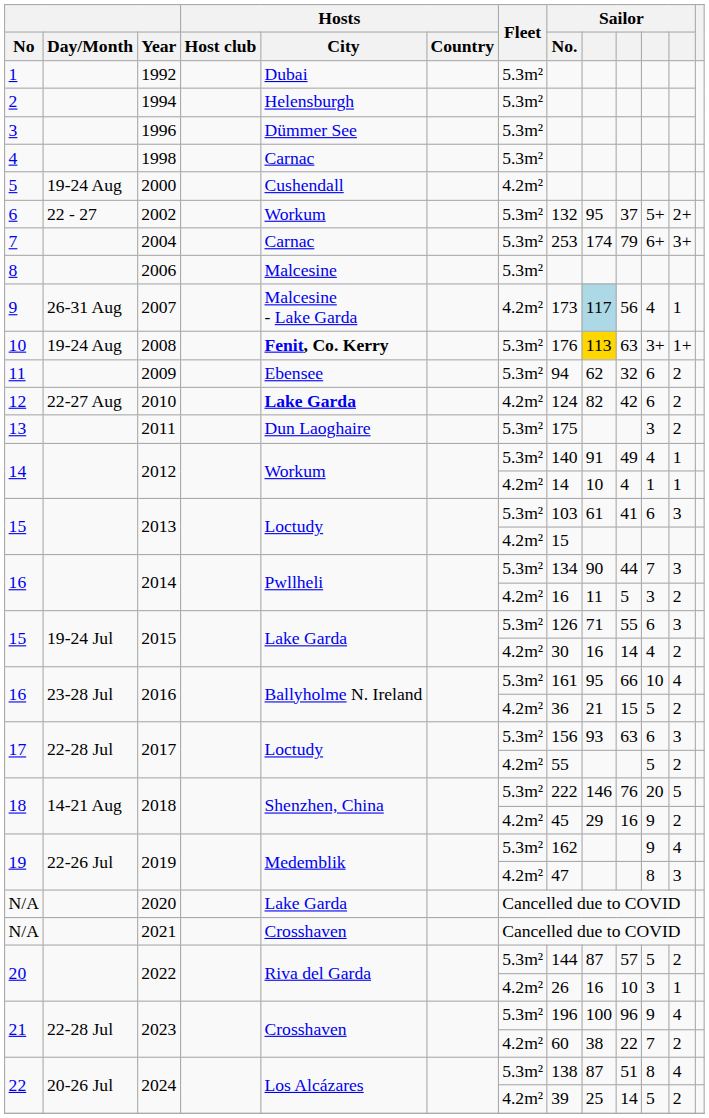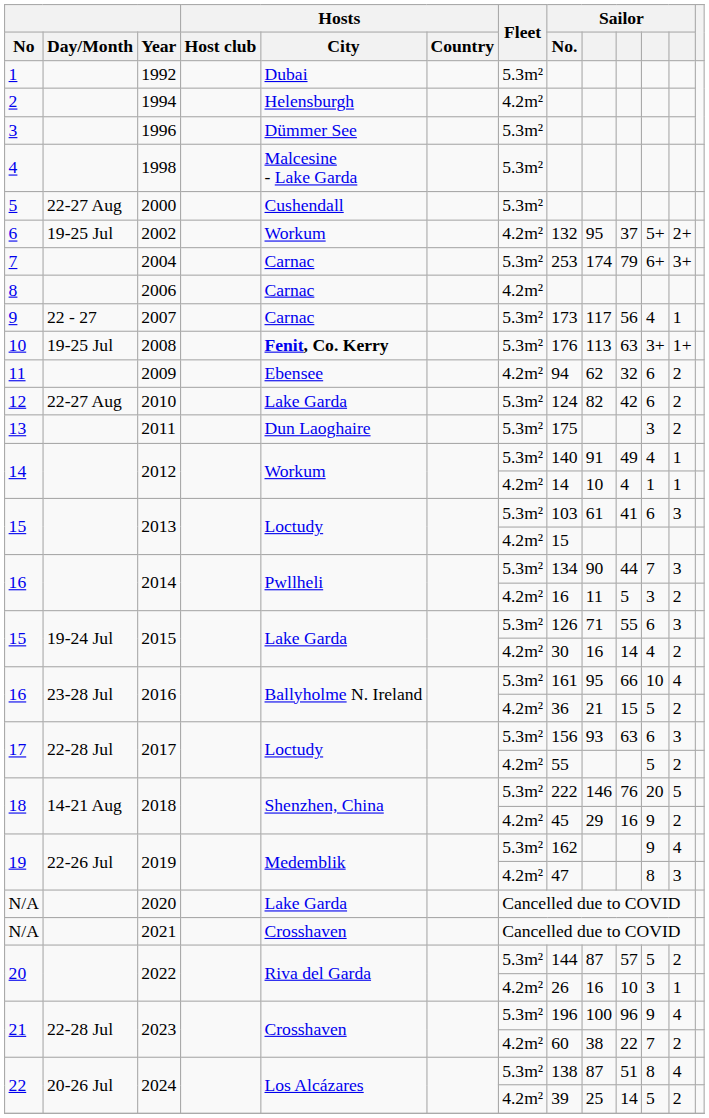 <table class="wikitable">
 <tr>
 <th colspan=3></th>
 <th colspan=3>Hosts</th>
 <th rowspan=2>Fleet</th>
 <th colspan=5>Sailor</th>
 <th rowspan=2></th>
 </tr>
 <tr>
 <th>No</th>
 <th>Day/Month</th>
 <th>Year</th>
 <th>Host club</th>
 <th>City</th>
 <th>Country</th>
 <th>No.</th>
 <th></th>
 <th></th>
 <th></th>
 <th></th>
 </tr>
 <tr>
 <td><a href='#'>1</a></td>
 <td></td>
 <td>1992</td>
 <td></td>
 <td><a href='#'>Dubai</a></td>
 <td></td>
 <td>5.3m²</td>
 <td></td>
 <td></td>
 <td></td>
 <td></td>
 <td></td>
 </tr>
 <tr>
 <td><a href='#'>2</a></td>
 <td></td>
 <td>1994</td>
 <td></td>
 <td><a href='#'>Helensburgh</a></td>
 <td></td>
-<td>5.3m²</td>
+<td>4.2m²</td>
 <td></td>
 <td></td>
 <td></td>
 <td></td>
 <td></td>
 </tr>
 <tr>
 <td><a href='#'>3</a></td>
 <td></td>
 <td>1996</td>
 <td></td>
 <td><a href='#'>Dümmer See</a></td>
 <td></td>
 <td>5.3m²</td>
 <td></td>
 <td></td>
 <td></td>
 <td></td>
 <td></td>
 </tr>
 <tr>
 <td><a href='#'>4</a></td>
 <td></td>
 <td>1998</td>
 <td></td>
-<td><a href='#'>Carnac</a></td>
+<td><a href='#'>Malcesine</a> <br>- <a href='#'>Lake Garda</a></td>
 <td></td>
 <td>5.3m²</td>
 <td></td>
 <td></td>
 <td></td>
 <td></td>
 <td></td>
 <td></td>
 </tr>
 <tr>
 <td><a href='#'>5</a></td>
-<td>19-24 Aug</td>
+<td>22-27 Aug</td>
 <td>2000</td>
 <td></td>
 <td><a href='#'>Cushendall</a></td>
 <td></td>
-<td>4.2m²</td>
+<td>5.3m²</td>
 <td></td>
 <td></td>
 <td></td>
 <td></td>
 <td></td>
 <td></td>
 </tr>
 <tr>
 <td><a href='#'>6</a></td>
-<td>22 - 27</td>
+<td>19-25 Jul</td>
 <td>2002</td>
 <td></td>
 <td><a href='#'>Workum</a></td>
 <td></td>
-<td>5.3m²</td>
+<td>4.2m²</td>
 <td>132</td>
 <td>95</td>
 <td>37</td>
 <td>5+</td>
 <td>2+</td>
 <td></td>
 </tr>
 <tr>
 <td><a href='#'>7</a></td>
 <td></td>
 <td>2004</td>
 <td></td>
 <td><a href='#'>Carnac</a></td>
 <td></td>
 <td>5.3m²</td>
 <td>253</td>
 <td>174</td>
 <td>79</td>
 <td>6+</td>
 <td>3+</td>
 <td></td>
 </tr>
 <tr>
 <td><a href='#'>8</a></td>
 <td></td>
 <td>2006</td>
 <td></td>
-<td><a href='#'>Malcesine</a></td>
+<td><a href='#'>Carnac</a></td>
 <td></td>
-<td>5.3m²</td>
+<td>4.2m²</td>
 <td></td>
 <td></td>
 <td></td>
 <td></td>
 <td></td>
 </tr>
 <tr>
 <td><a href='#'>9</a></td>
-<td>26-31 Aug</td>
+<td>22 - 27</td>
 <td>2007</td>
 <td></td>
-<td><a href='#'>Malcesine</a> <br>- <a href='#'>Lake Garda</a></td>
+<td><a href='#'>Carnac</a></td>
 <td></td>
-<td>4.2m²</td>
+<td>5.3m²</td>
 <td>173</td>
-<td style="background: lightblue;">117</td>
+<td>117</td>
 <td>56</td>
 <td>4</td>
 <td>1</td>
 <td></td>
 </tr>
 <tr>
 <td><a href='#'>10</a></td>
-<td>19-24 Aug</td>
+<td>19-25 Jul</td>
 <td>2008</td>
 <td></td>
 <td><strong><a href='#'>Fenit</a>, Co. Kerry</strong></td>
 <td></td>
 <td>5.3m²</td>
 <td>176</td>
-<td style="background: gold;">113</td>
+<td>113</td>
 <td>63</td>
 <td>3+</td>
 <td>1+</td>
 <td></td>
 </tr>
 <tr>
 <td><a href='#'>11</a></td>
 <td></td>
 <td>2009</td>
 <td></td>
 <td><a href='#'>Ebensee</a></td>
 <td></td>
-<td>5.3m²</td>
+<td>4.2m²</td>
 <td>94</td>
 <td>62</td>
 <td>32</td>
 <td>6</td>
 <td>2</td>
 <td></td>
 </tr>
 <tr>
 <td><a href='#'>12</a></td>
 <td>22-27 Aug</td>
 <td>2010</td>
 <td></td>
-<td><strong><a href='#'>Lake Garda</a></strong></td>
+<td><a href='#'>Lake Garda</a></td>
 <td></td>
-<td>4.2m²</td>
+<td>5.3m²</td>
 <td>124</td>
 <td>82</td>
 <td>42</td>
 <td>6</td>
 <td>2</td>
 <td></td>
 </tr>
 <tr>
 <td><a href='#'>13</a></td>
 <td></td>
 <td>2011</td>
 <td></td>
 <td><a href='#'>Dun Laoghaire</a></td>
 <td></td>
 <td>5.3m²</td>
 <td>175</td>
 <td></td>
 <td></td>
 <td>3</td>
 <td>2</td>
 <td></td>
 </tr>
 <tr>
 <td rowspan=2><a href='#'>14</a></td>
 <td rowspan=2></td>
 <td rowspan=2>2012</td>
 <td rowspan=2></td>
 <td rowspan=2><a href='#'>Workum</a></td>
 <td rowspan=2></td>
 <td>5.3m²</td>
 <td>140</td>
 <td>91</td>
 <td>49</td>
 <td>4</td>
 <td>1</td>
 <td></td>
 </tr>
 <tr>
 <td>4.2m²</td>
 <td>14</td>
 <td>10</td>
 <td>4</td>
 <td>1</td>
 <td>1</td>
 <td></td>
 </tr>
 <tr>
 <td rowspan=2><a href='#'>15</a></td>
 <td rowspan=2></td>
 <td rowspan=2>2013</td>
 <td rowspan=2></td>
 <td rowspan=2><a href='#'>Loctudy</a></td>
 <td rowspan=2></td>
 <td>5.3m²</td>
 <td>103</td>
 <td>61</td>
 <td>41</td>
 <td>6</td>
 <td>3</td>
 <td></td>
 </tr>
 <tr>
 <td>4.2m²</td>
 <td>15</td>
 <td></td>
 <td></td>
 <td></td>
 <td></td>
 <td></td>
 </tr>
 <tr>
 <td rowspan=2><a href='#'>16</a></td>
 <td rowspan=2></td>
 <td rowspan=2>2014</td>
 <td rowspan=2></td>
 <td rowspan=2><a href='#'>Pwllheli</a></td>
 <td rowspan=2></td>
 <td>5.3m²</td>
 <td>134</td>
 <td>90</td>
 <td>44</td>
 <td>7</td>
 <td>3</td>
 <td></td>
 </tr>
 <tr>
 <td>4.2m²</td>
 <td>16</td>
 <td>11</td>
 <td>5</td>
 <td>3</td>
 <td>2</td>
 <td></td>
 </tr>
 <tr>
 <td rowspan=2><a href='#'>15</a></td>
 <td rowspan=2>19-24 Jul</td>
 <td rowspan=2>2015</td>
 <td rowspan=2></td>
 <td rowspan=2><a href='#'>Lake Garda</a></td>
 <td rowspan=2></td>
 <td>5.3m²</td>
 <td>126</td>
 <td>71</td>
 <td>55</td>
 <td>6</td>
 <td>3</td>
 <td></td>
 </tr>
 <tr>
 <td>4.2m²</td>
 <td>30</td>
 <td>16</td>
 <td>14</td>
 <td>4</td>
 <td>2</td>
 <td></td>
 </tr>
 <tr>
 <td rowspan=2><a href='#'>16</a></td>
 <td rowspan=2>23-28 Jul</td>
 <td rowspan=2>2016</td>
 <td rowspan=2></td>
 <td rowspan=2><a href='#'>Ballyholme</a> N. Ireland</td>
 <td rowspan=2></td>
 <td>5.3m²</td>
 <td>161</td>
 <td>95</td>
 <td>66</td>
 <td>10</td>
 <td>4</td>
 <td></td>
 </tr>
 <tr>
 <td>4.2m²</td>
 <td>36</td>
 <td>21</td>
 <td>15</td>
 <td>5</td>
 <td>2</td>
 <td></td>
 </tr>
 <tr>
 <td rowspan=2><a href='#'>17</a></td>
 <td rowspan=2>22-28 Jul</td>
 <td rowspan=2>2017</td>
 <td rowspan=2></td>
 <td rowspan=2><a href='#'>Loctudy</a></td>
 <td rowspan=2></td>
 <td>5.3m²</td>
 <td>156</td>
 <td>93</td>
 <td>63</td>
 <td>6</td>
 <td>3</td>
 <td></td>
 </tr>
 <tr>
 <td>4.2m²</td>
 <td>55</td>
 <td></td>
 <td></td>
 <td>5</td>
 <td>2</td>
 <td></td>
 </tr>
 <tr>
 <td rowspan=2><a href='#'>18</a></td>
 <td rowspan=2>14-21 Aug</td>
 <td rowspan=2>2018</td>
 <td rowspan=2></td>
 <td rowspan=2><a href='#'>Shenzhen, China</a></td>
 <td rowspan=2></td>
 <td>5.3m²</td>
 <td>222</td>
 <td>146</td>
 <td>76</td>
 <td>20</td>
 <td>5</td>
 <td></td>
 </tr>
 <tr>
 <td>4.2m²</td>
 <td>45</td>
 <td>29</td>
 <td>16</td>
 <td>9</td>
 <td>2</td>
 <td></td>
 </tr>
 <tr>
 <td rowspan=2><a href='#'>19</a></td>
 <td rowspan=2>22-26 Jul</td>
 <td rowspan=2>2019</td>
 <td rowspan=2></td>
 <td rowspan=2><a href='#'>Medemblik</a></td>
 <td rowspan=2></td>
 <td>5.3m²</td>
 <td>162</td>
 <td></td>
 <td></td>
 <td>9</td>
 <td>4</td>
 <td></td>
 </tr>
 <tr>
 <td>4.2m²</td>
 <td>47</td>
 <td></td>
 <td></td>
 <td>8</td>
 <td>3</td>
 <td></td>
 </tr>
 <tr>
 <td>N/A</td>
 <td></td>
 <td>2020</td>
 <td></td>
 <td><a href='#'>Lake Garda</a></td>
 <td></td>
 <td colspan=6>Cancelled due to COVID</td>
 <td></td>
 </tr>
 <tr>
 <td>N/A</td>
 <td></td>
 <td>2021</td>
 <td></td>
 <td><a href='#'>Crosshaven</a></td>
 <td></td>
 <td colspan=6>Cancelled due to COVID</td>
 <td></td>
 </tr>
 <tr>
 <td rowspan=2><a href='#'>20</a></td>
 <td rowspan=2></td>
 <td rowspan=2>2022</td>
 <td rowspan=2></td>
 <td rowspan=2><a href='#'>Riva del Garda</a></td>
 <td rowspan=2></td>
 <td>5.3m²</td>
 <td>144</td>
 <td>87</td>
 <td>57</td>
 <td>5</td>
 <td>2</td>
 <td></td>
 </tr>
 <tr>
 <td>4.2m²</td>
 <td>26</td>
 <td>16</td>
 <td>10</td>
 <td>3</td>
 <td>1</td>
 <td></td>
 </tr>
 <tr>
 <td rowspan=2><a href='#'>21</a></td>
 <td rowspan=2>22-28 Jul</td>
 <td rowspan=2>2023</td>
 <td rowspan=2></td>
 <td rowspan=2><a href='#'>Crosshaven</a></td>
 <td rowspan=2></td>
 <td>5.3m²</td>
 <td>196</td>
 <td>100</td>
 <td>96</td>
 <td>9</td>
 <td>4</td>
 <td></td>
 </tr>
 <tr>
 <td>4.2m²</td>
 <td>60</td>
 <td>38</td>
 <td>22</td>
 <td>7</td>
 <td>2</td>
 <td></td>
 </tr>
 <tr>
 <td rowspan=2><a href='#'>22</a></td>
 <td rowspan=2>20-26 Jul</td>
 <td rowspan=2>2024</td>
 <td rowspan=2></td>
 <td rowspan=2><a href='#'>Los Alcázares</a></td>
 <td rowspan=2></td>
 <td>5.3m²</td>
 <td>138</td>
 <td>87</td>
 <td>51</td>
 <td>8</td>
 <td>4</td>
 <td></td>
 </tr>
 <tr>
 <td>4.2m²</td>
 <td>39</td>
 <td>25</td>
 <td>14</td>
 <td>5</td>
 <td>2</td>
 <td></td>
 </tr>
 <tr>
 </tr>
 </table>
